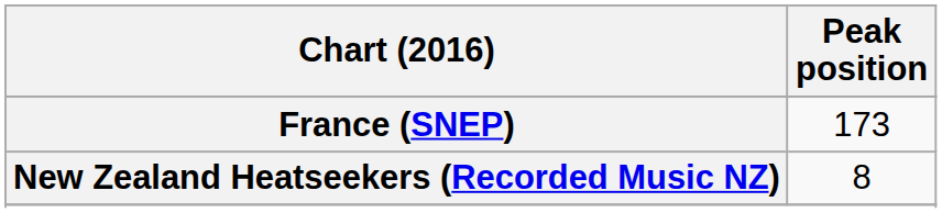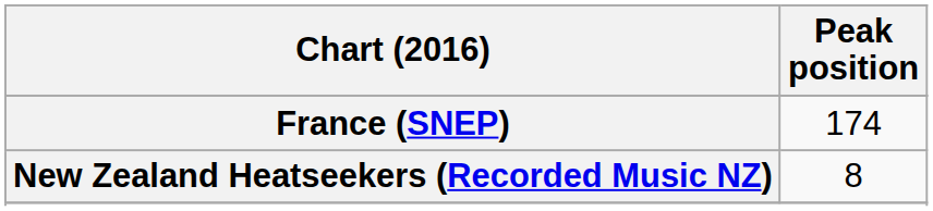 <table class="wikitable sortable plainrowheaders" style="text-align:center">
 <tr>
 <th scope="col">Chart (2016)</th>
 <th scope="col">Peak<br> position</th>
 </tr>
 <tr>
 </tr>
 <tr>
 <th scope="row">France (<a href='#'>SNEP</a>)</th>
-<td>173</td>
+<td>174</td>
 </tr>
 <tr>
 <th scope="row">New Zealand Heatseekers (<a href='#'>Recorded Music NZ</a>)</th>
 <td>8</td>
 </tr>
 <tr>
 </tr>
 <tr>
 </tr>
 <tr>
 </tr>
 <tr>
 </tr>
 <tr>
 </tr>
 </table>
